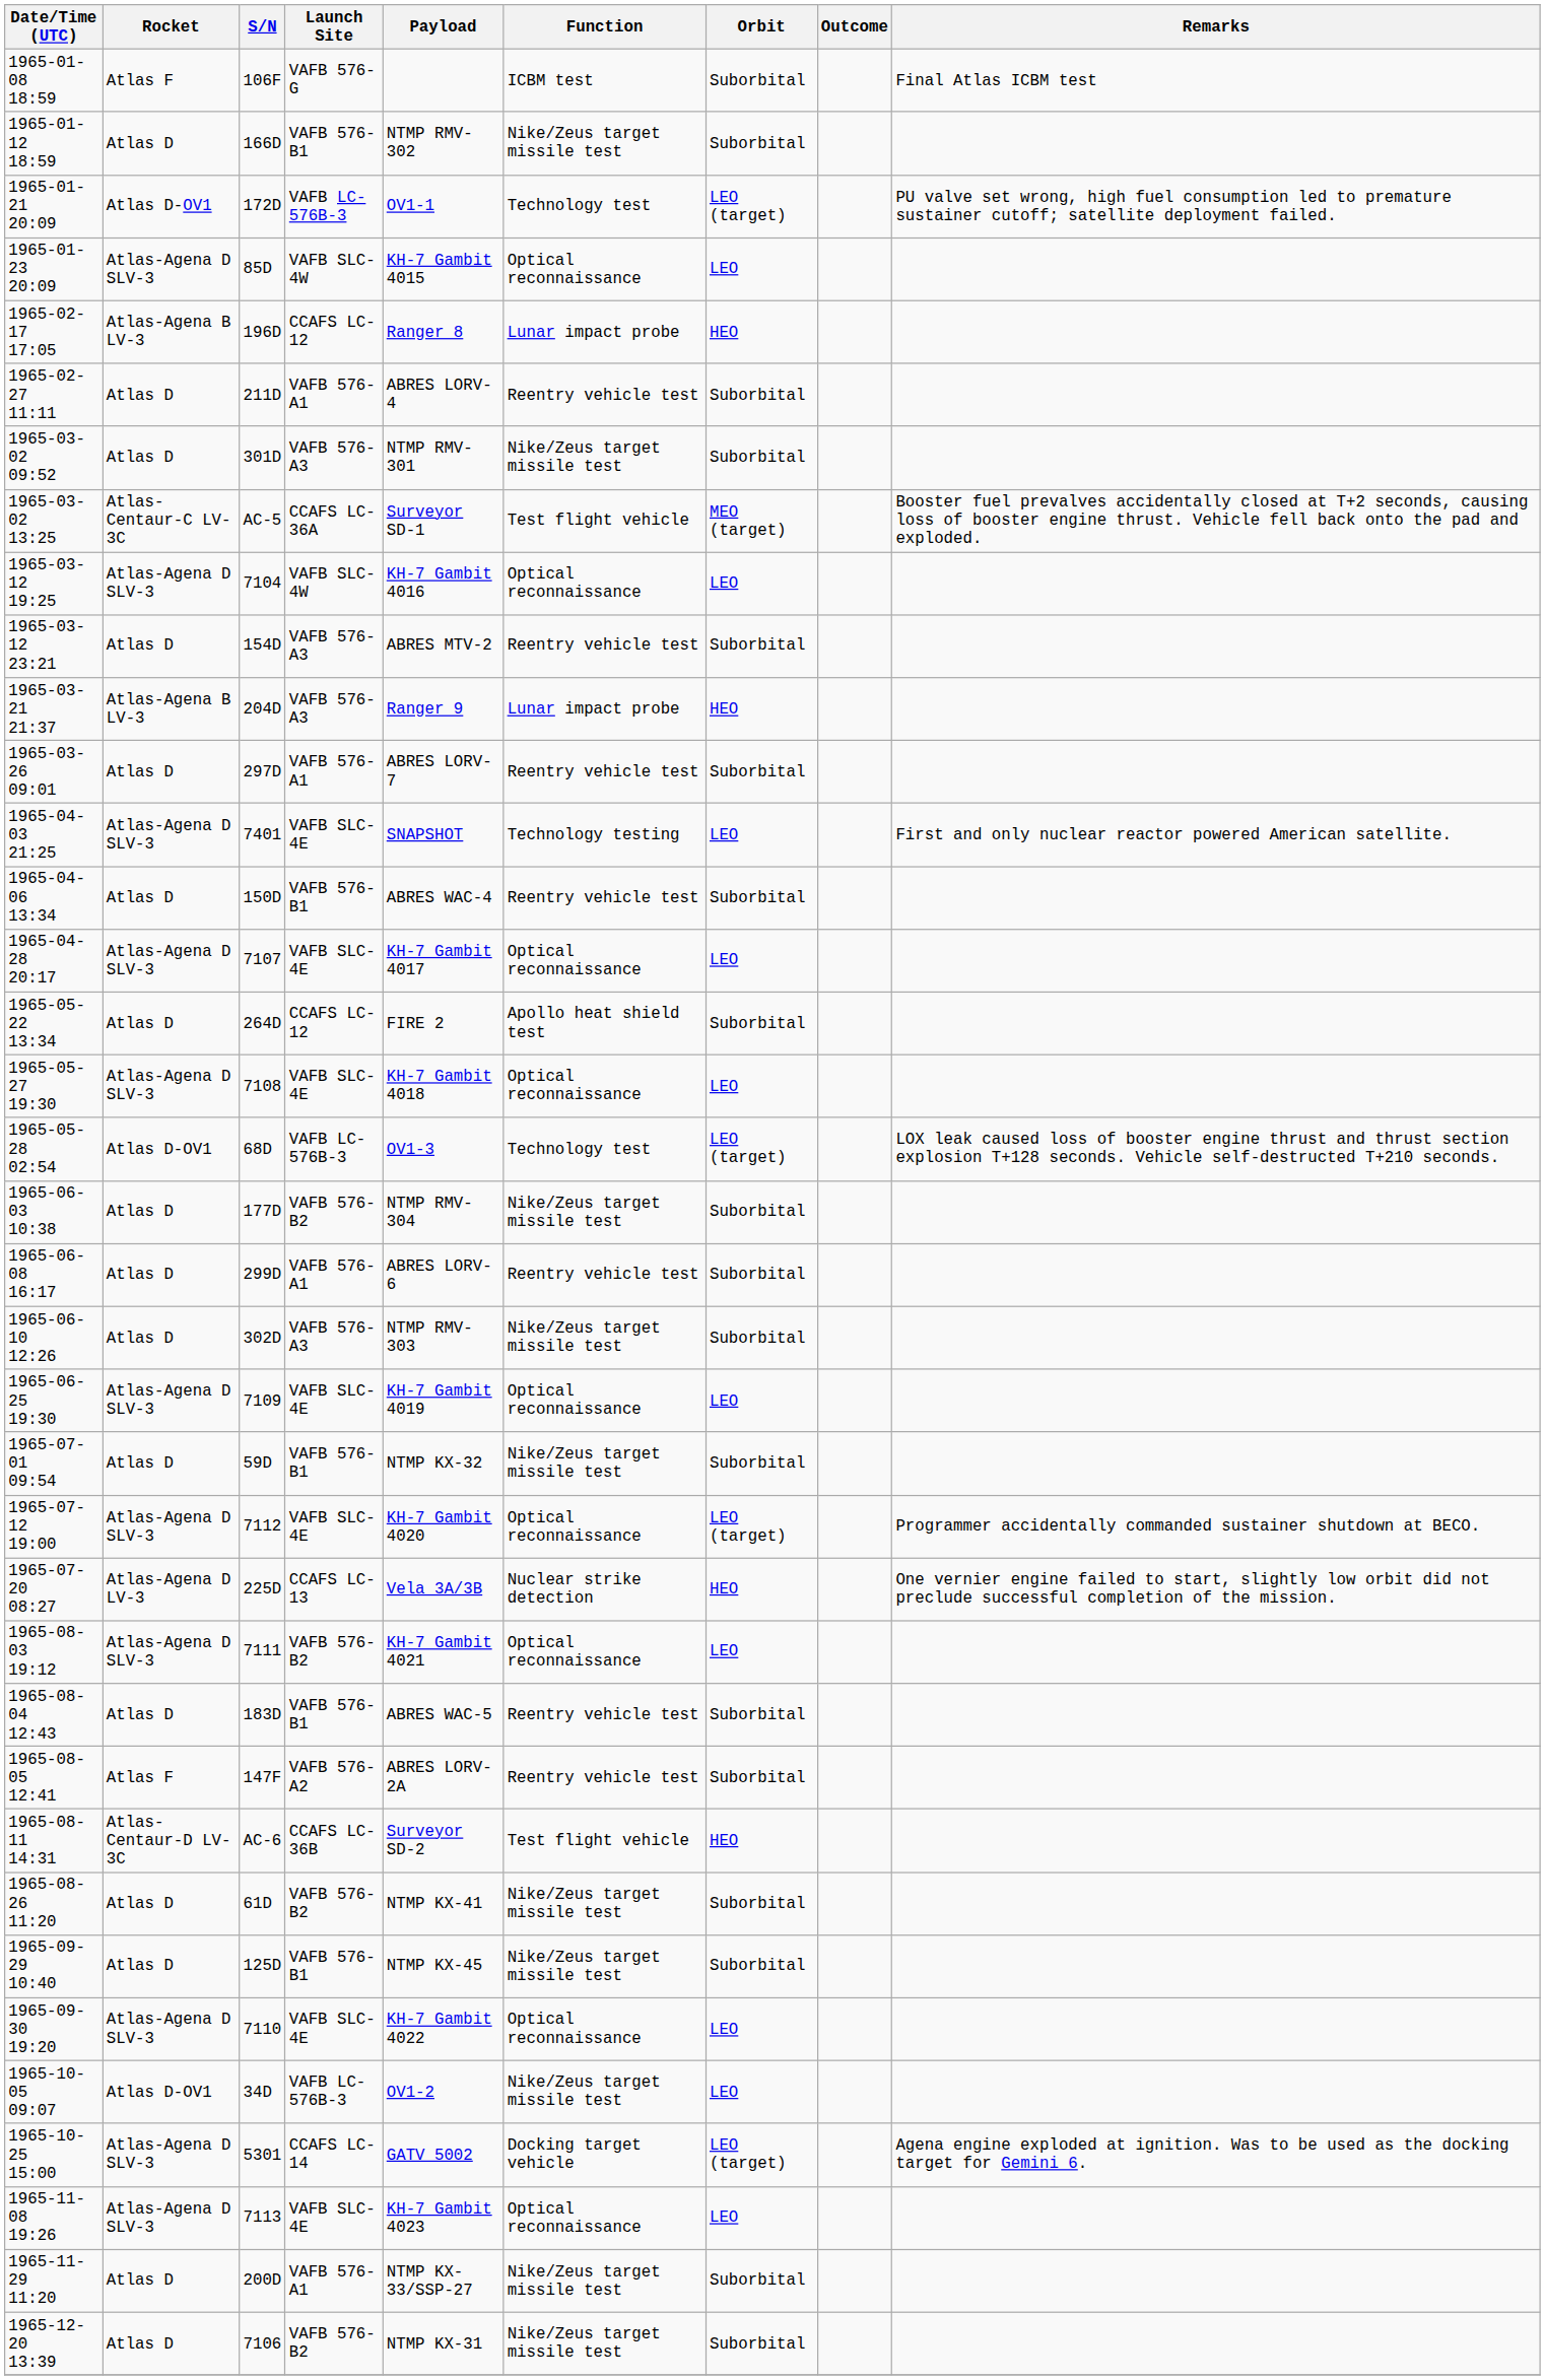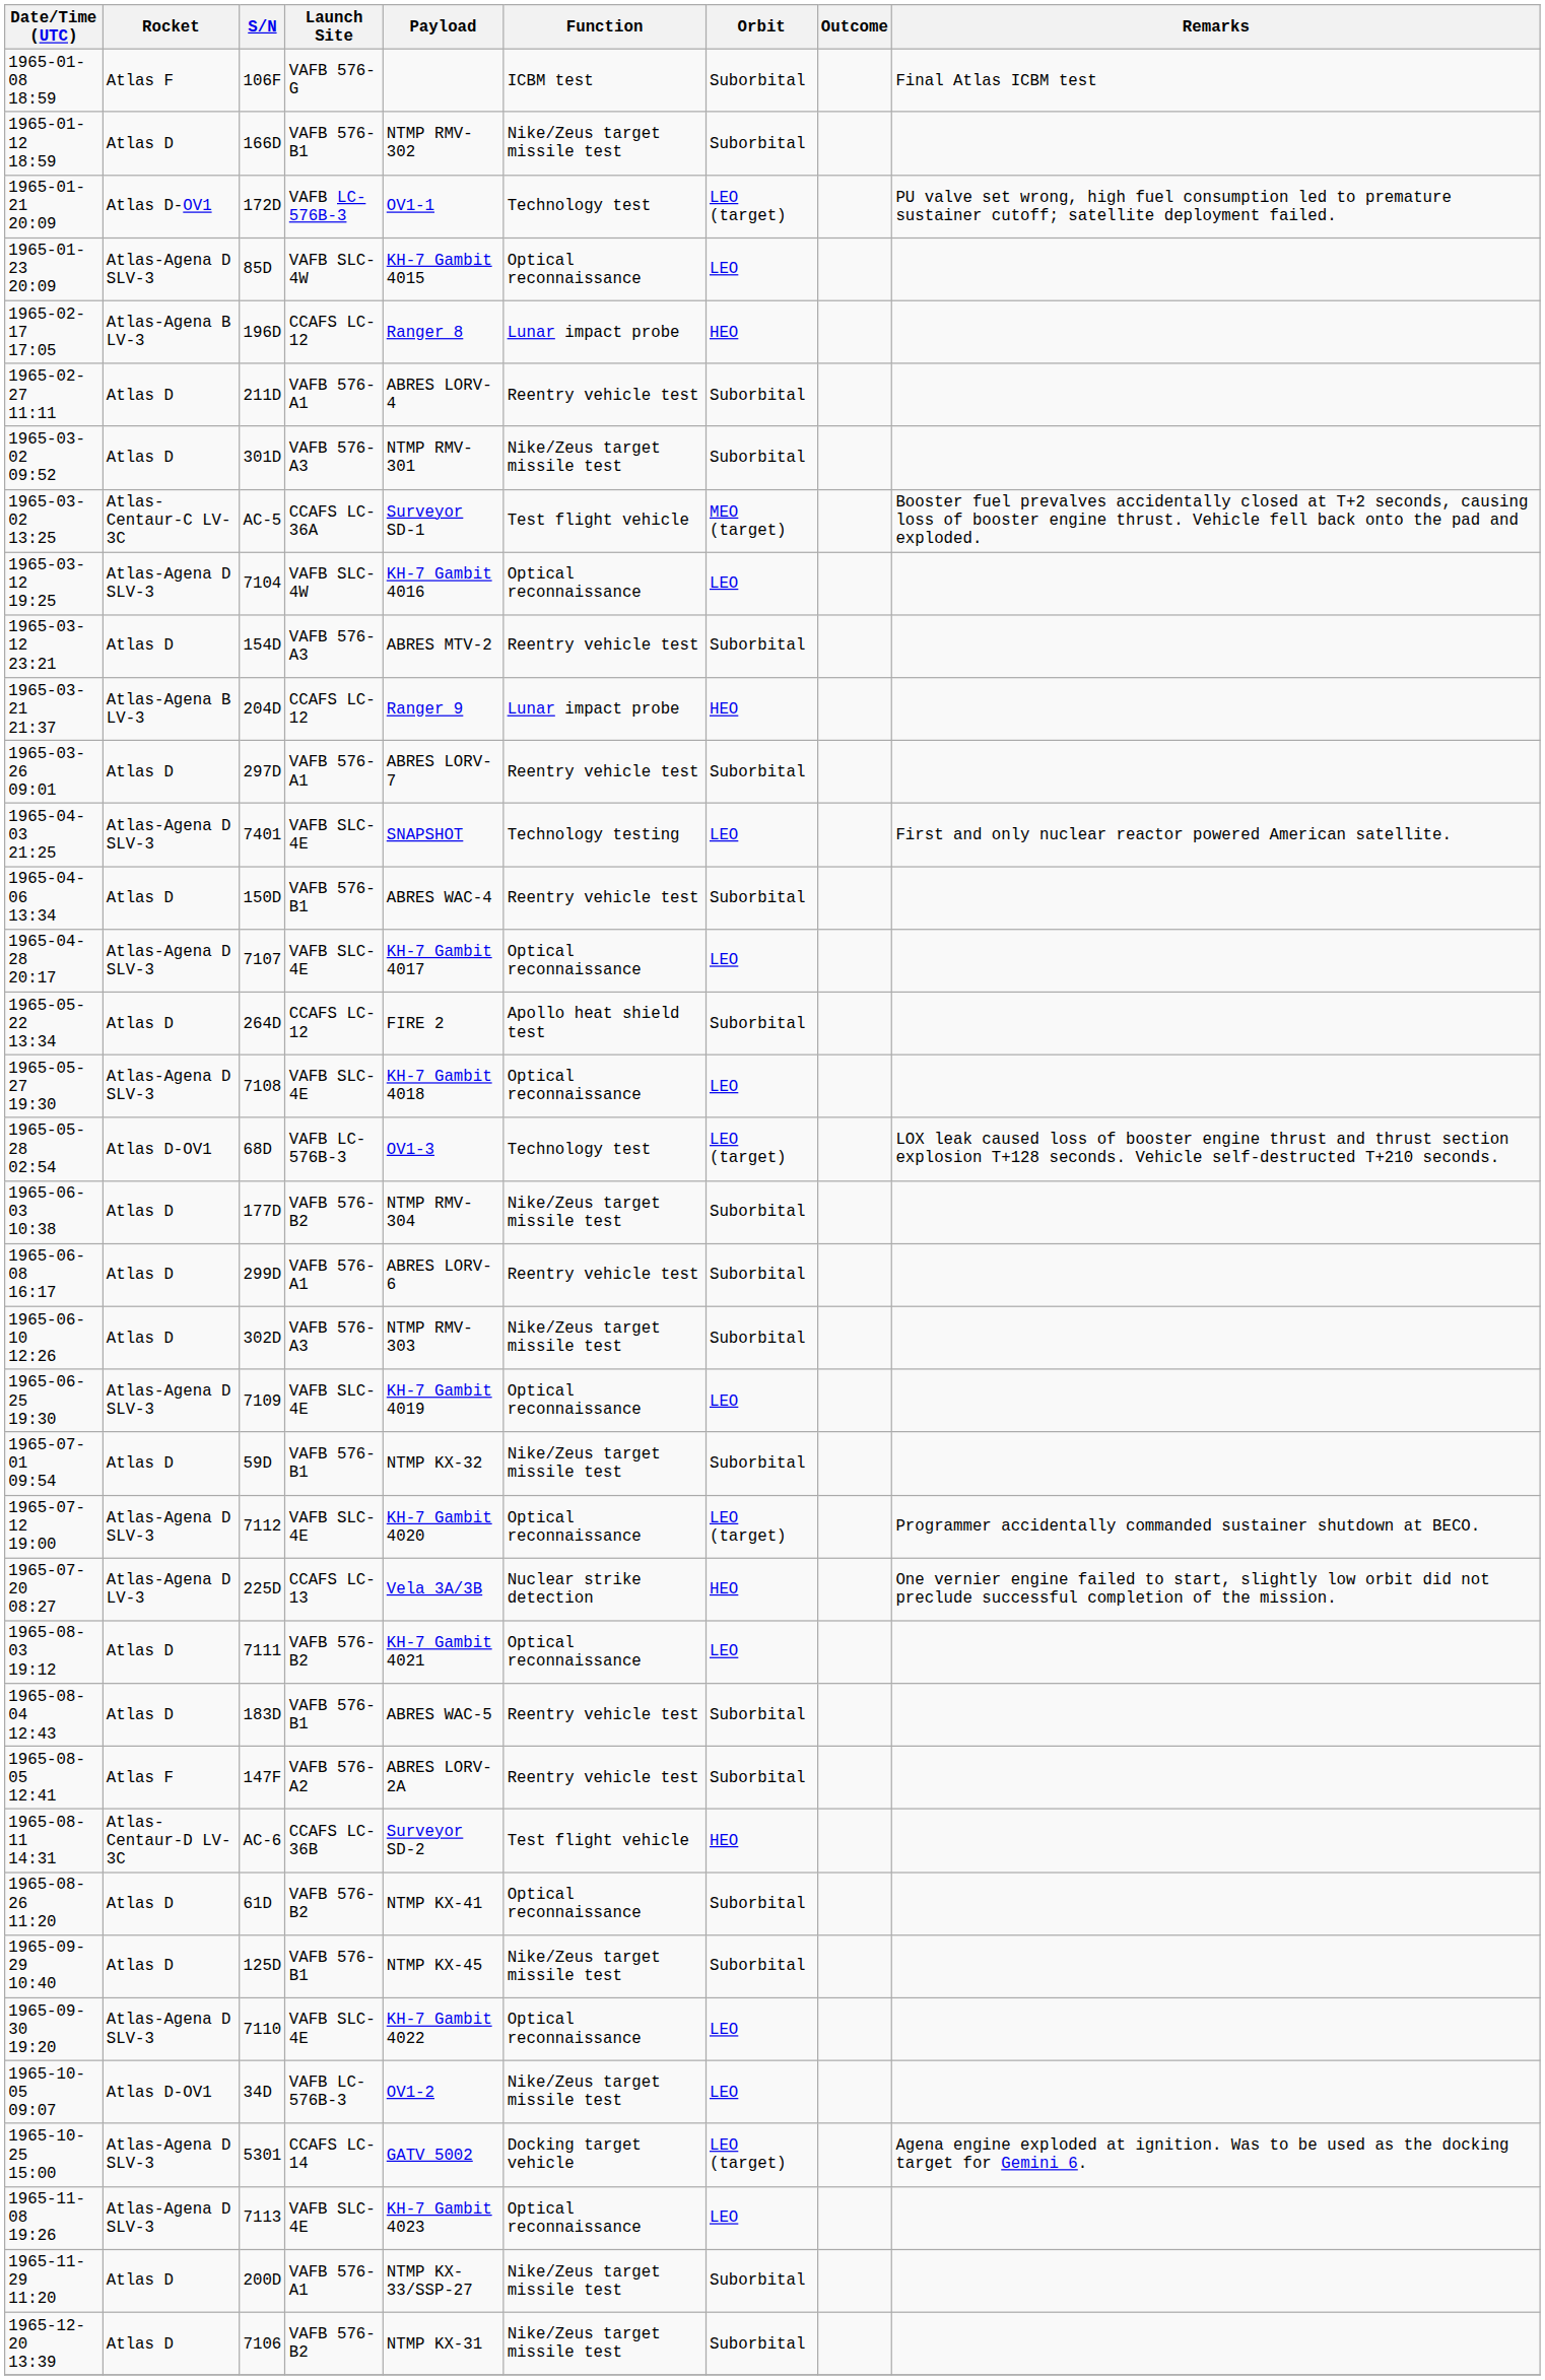 <table class="wikitable" style="margin: 1em 1em 1em 0";>
 <tr>
 <th>Date/Time<br>(<a href='#'>UTC</a>)</th>
 <th>Rocket</th>
 <th><a href='#'>S/N</a></th>
 <th>Launch Site</th>
 <th>Payload</th>
 <th>Function</th>
 <th>Orbit</th>
 <th>Outcome</th>
 <th>Remarks</th>
 </tr>
 <tr>
 <td>1965-01-08<br>18:59</td>
 <td>Atlas F</td>
 <td>106F</td>
 <td>VAFB 576-G</td>
 <td></td>
 <td>ICBM test</td>
 <td>Suborbital</td>
 <td></td>
 <td>Final Atlas ICBM test</td>
 </tr>
 <tr>
 <td>1965-01-12<br>18:59</td>
 <td>Atlas D</td>
 <td>166D</td>
 <td>VAFB 576-B1</td>
 <td>NTMP RMV-302</td>
 <td>Nike/Zeus target missile test</td>
 <td>Suborbital</td>
 <td></td>
 <td></td>
 </tr>
 <tr>
 <td>1965-01-21<br>20:09</td>
 <td>Atlas D-<a href='#'>OV1</a></td>
 <td>172D</td>
 <td>VAFB <a href='#'>LC-576B-3</a></td>
 <td><a href='#'>OV1-1</a></td>
 <td>Technology test</td>
 <td><a href='#'>LEO</a> (target)</td>
 <td></td>
 <td>PU valve set wrong, high fuel consumption led to premature sustainer cutoff; satellite deployment failed.</td>
 </tr>
 <tr>
 <td>1965-01-23<br>20:09</td>
 <td>Atlas-Agena D SLV-3</td>
 <td>85D</td>
 <td>VAFB SLC-4W</td>
 <td><a href='#'>KH-7 Gambit</a> 4015</td>
 <td>Optical reconnaissance</td>
 <td><a href='#'>LEO</a></td>
 <td></td>
 <td></td>
 </tr>
 <tr>
 <td>1965-02-17<br>17:05</td>
 <td>Atlas-Agena B LV-3</td>
 <td>196D</td>
 <td>CCAFS LC-12</td>
 <td><a href='#'>Ranger 8</a></td>
 <td><a href='#'>Lunar</a> impact probe</td>
 <td><a href='#'>HEO</a></td>
 <td></td>
 <td></td>
 </tr>
 <tr>
 <td>1965-02-27<br>11:11</td>
 <td>Atlas D</td>
 <td>211D</td>
 <td>VAFB 576-A1</td>
 <td>ABRES LORV-4</td>
 <td>Reentry vehicle test</td>
 <td>Suborbital</td>
 <td></td>
 <td></td>
 </tr>
 <tr>
 <td>1965-03-02<br>09:52</td>
 <td>Atlas D</td>
 <td>301D</td>
 <td>VAFB 576-A3</td>
 <td>NTMP RMV-301</td>
 <td>Nike/Zeus target missile test</td>
 <td>Suborbital</td>
 <td></td>
 <td></td>
 </tr>
 <tr>
 <td>1965-03-02<br>13:25</td>
 <td>Atlas-Centaur-C LV-3C</td>
 <td>AC-5</td>
 <td>CCAFS LC-36A</td>
 <td><a href='#'>Surveyor</a> SD-1</td>
 <td>Test flight vehicle</td>
 <td><a href='#'>MEO</a> (target)</td>
 <td></td>
 <td>Booster fuel prevalves accidentally closed at T+2 seconds, causing loss of booster engine thrust. Vehicle fell back onto the pad and exploded.</td>
 </tr>
 <tr>
 <td>1965-03-12<br>19:25</td>
 <td>Atlas-Agena D SLV-3</td>
 <td>7104</td>
 <td>VAFB SLC-4W</td>
 <td><a href='#'>KH-7 Gambit</a> 4016</td>
 <td>Optical reconnaissance</td>
 <td><a href='#'>LEO</a></td>
 <td></td>
 <td></td>
 </tr>
 <tr>
 <td>1965-03-12<br>23:21</td>
 <td>Atlas D</td>
 <td>154D</td>
 <td>VAFB 576-A3</td>
 <td>ABRES MTV-2</td>
 <td>Reentry vehicle test</td>
 <td>Suborbital</td>
 <td></td>
 <td></td>
 </tr>
 <tr>
 <td>1965-03-21<br>21:37</td>
 <td>Atlas-Agena B LV-3</td>
 <td>204D</td>
-<td>VAFB 576-A3</td>
+<td>CCAFS LC-12</td>
 <td><a href='#'>Ranger 9</a></td>
 <td><a href='#'>Lunar</a> impact probe</td>
 <td><a href='#'>HEO</a></td>
 <td></td>
 <td></td>
 </tr>
 <tr>
 <td>1965-03-26<br>09:01</td>
 <td>Atlas D</td>
 <td>297D</td>
 <td>VAFB 576-A1</td>
 <td>ABRES LORV-7</td>
 <td>Reentry vehicle test</td>
 <td>Suborbital</td>
 <td></td>
 <td></td>
 </tr>
 <tr>
 <td>1965-04-03<br>21:25</td>
 <td>Atlas-Agena D SLV-3</td>
 <td>7401</td>
 <td>VAFB SLC-4E</td>
 <td><a href='#'>SNAPSHOT</a></td>
 <td>Technology testing</td>
 <td><a href='#'>LEO</a></td>
 <td></td>
 <td>First and only nuclear reactor powered American satellite.</td>
 </tr>
 <tr>
 <td>1965-04-06<br>13:34</td>
 <td>Atlas D</td>
 <td>150D</td>
 <td>VAFB 576-B1</td>
 <td>ABRES WAC-4</td>
 <td>Reentry vehicle test</td>
 <td>Suborbital</td>
 <td></td>
 <td></td>
 </tr>
 <tr>
 <td>1965-04-28<br>20:17</td>
 <td>Atlas-Agena D SLV-3</td>
 <td>7107</td>
 <td>VAFB SLC-4E</td>
 <td><a href='#'>KH-7 Gambit</a> 4017</td>
 <td>Optical reconnaissance</td>
 <td><a href='#'>LEO</a></td>
 <td></td>
 <td></td>
 </tr>
 <tr>
 <td>1965-05-22<br>13:34</td>
 <td>Atlas D</td>
 <td>264D</td>
 <td>CCAFS LC-12</td>
 <td>FIRE 2</td>
 <td>Apollo heat shield test</td>
 <td>Suborbital</td>
 <td></td>
 <td></td>
 </tr>
 <tr>
 <td>1965-05-27<br>19:30</td>
 <td>Atlas-Agena D SLV-3</td>
 <td>7108</td>
 <td>VAFB SLC-4E</td>
 <td><a href='#'>KH-7 Gambit</a> 4018</td>
 <td>Optical reconnaissance</td>
 <td><a href='#'>LEO</a></td>
 <td></td>
 <td></td>
 </tr>
 <tr>
 <td>1965-05-28<br>02:54</td>
 <td>Atlas D-OV1</td>
 <td>68D</td>
 <td>VAFB LC-576B-3</td>
 <td><a href='#'>OV1-3</a></td>
 <td>Technology test</td>
 <td><a href='#'>LEO</a> (target)</td>
 <td></td>
 <td>LOX leak caused loss of booster engine thrust and thrust section explosion T+128 seconds. Vehicle self-destructed T+210 seconds.</td>
 </tr>
 <tr>
 <td>1965-06-03<br>10:38</td>
 <td>Atlas D</td>
 <td>177D</td>
 <td>VAFB 576-B2</td>
 <td>NTMP RMV-304</td>
 <td>Nike/Zeus target missile test</td>
 <td>Suborbital</td>
 <td></td>
 <td></td>
 </tr>
 <tr>
 <td>1965-06-08<br>16:17</td>
 <td>Atlas D</td>
 <td>299D</td>
 <td>VAFB 576-A1</td>
 <td>ABRES LORV-6</td>
 <td>Reentry vehicle test</td>
 <td>Suborbital</td>
 <td></td>
 <td></td>
 </tr>
 <tr>
 <td>1965-06-10<br>12:26</td>
 <td>Atlas D</td>
 <td>302D</td>
 <td>VAFB 576-A3</td>
 <td>NTMP RMV-303</td>
 <td>Nike/Zeus target missile test</td>
 <td>Suborbital</td>
 <td></td>
 <td></td>
 </tr>
 <tr>
 <td>1965-06-25<br>19:30</td>
 <td>Atlas-Agena D SLV-3</td>
 <td>7109</td>
 <td>VAFB SLC-4E</td>
 <td><a href='#'>KH-7 Gambit</a> 4019</td>
 <td>Optical reconnaissance</td>
 <td><a href='#'>LEO</a></td>
 <td></td>
 <td></td>
 </tr>
 <tr>
 <td>1965-07-01<br>09:54</td>
 <td>Atlas D</td>
 <td>59D</td>
 <td>VAFB 576-B1</td>
 <td>NTMP KX-32</td>
 <td>Nike/Zeus target missile test</td>
 <td>Suborbital</td>
 <td></td>
 <td></td>
 </tr>
 <tr>
 <td>1965-07-12<br>19:00</td>
 <td>Atlas-Agena D SLV-3</td>
 <td>7112</td>
 <td>VAFB SLC-4E</td>
 <td><a href='#'>KH-7 Gambit</a> 4020</td>
 <td>Optical reconnaissance</td>
 <td><a href='#'>LEO</a> (target)</td>
 <td></td>
 <td>Programmer accidentally commanded sustainer shutdown at BECO.</td>
 </tr>
 <tr>
 <td>1965-07-20<br>08:27</td>
 <td>Atlas-Agena D LV-3</td>
 <td>225D</td>
 <td>CCAFS LC-13</td>
 <td><a href='#'>Vela 3A/3B</a></td>
 <td>Nuclear strike detection</td>
 <td><a href='#'>HEO</a></td>
 <td></td>
 <td>One vernier engine failed to start, slightly low orbit did not preclude successful completion of the mission.</td>
 </tr>
 <tr>
 <td>1965-08-03<br>19:12</td>
-<td>Atlas-Agena D SLV-3</td>
+<td>Atlas D</td>
 <td>7111</td>
 <td>VAFB 576-B2</td>
 <td><a href='#'>KH-7 Gambit</a> 4021</td>
 <td>Optical reconnaissance</td>
 <td><a href='#'>LEO</a></td>
 <td></td>
 <td></td>
 </tr>
 <tr>
 <td>1965-08-04<br>12:43</td>
 <td>Atlas D</td>
 <td>183D</td>
 <td>VAFB 576-B1</td>
 <td>ABRES WAC-5</td>
 <td>Reentry vehicle test</td>
 <td>Suborbital</td>
 <td></td>
 <td></td>
 </tr>
 <tr>
 <td>1965-08-05<br>12:41</td>
 <td>Atlas F</td>
 <td>147F</td>
 <td>VAFB 576-A2</td>
 <td>ABRES LORV-2A</td>
 <td>Reentry vehicle test</td>
 <td>Suborbital</td>
 <td></td>
 <td></td>
 </tr>
 <tr>
 <td>1965-08-11<br>14:31</td>
 <td>Atlas-Centaur-D LV-3C</td>
 <td>AC-6</td>
 <td>CCAFS LC-36B</td>
 <td><a href='#'>Surveyor</a> SD-2</td>
 <td>Test flight vehicle</td>
 <td><a href='#'>HEO</a></td>
 <td></td>
 <td></td>
 </tr>
 <tr>
 <td>1965-08-26<br>11:20</td>
 <td>Atlas D</td>
 <td>61D</td>
 <td>VAFB 576-B2</td>
 <td>NTMP KX-41</td>
-<td>Nike/Zeus target missile test</td>
+<td>Optical reconnaissance</td>
 <td>Suborbital</td>
 <td></td>
 <td></td>
 </tr>
 <tr>
 <td>1965-09-29<br>10:40</td>
 <td>Atlas D</td>
 <td>125D</td>
 <td>VAFB 576-B1</td>
 <td>NTMP KX-45</td>
 <td>Nike/Zeus target missile test</td>
 <td>Suborbital</td>
 <td></td>
 <td></td>
 </tr>
 <tr>
 <td>1965-09-30<br>19:20</td>
 <td>Atlas-Agena D SLV-3</td>
 <td>7110</td>
 <td>VAFB SLC-4E</td>
 <td><a href='#'>KH-7 Gambit</a> 4022</td>
 <td>Optical reconnaissance</td>
 <td><a href='#'>LEO</a></td>
 <td></td>
 <td></td>
 </tr>
 <tr>
 <td>1965-10-05<br>09:07</td>
 <td>Atlas D-OV1</td>
 <td>34D</td>
 <td>VAFB LC-576B-3</td>
 <td><a href='#'>OV1-2</a></td>
 <td>Nike/Zeus target missile test</td>
 <td><a href='#'>LEO</a></td>
 <td></td>
 <td></td>
 </tr>
 <tr>
 <td>1965-10-25<br>15:00</td>
 <td>Atlas-Agena D SLV-3</td>
 <td>5301</td>
 <td>CCAFS LC-14</td>
 <td><a href='#'>GATV 5002</a></td>
 <td>Docking target vehicle</td>
 <td><a href='#'>LEO</a> (target)</td>
 <td></td>
 <td>Agena engine exploded at ignition. Was to be used as the docking target for <a href='#'>Gemini 6</a>.</td>
 </tr>
 <tr>
 <td>1965-11-08<br>19:26</td>
 <td>Atlas-Agena D SLV-3</td>
 <td>7113</td>
 <td>VAFB SLC-4E</td>
 <td><a href='#'>KH-7 Gambit</a> 4023</td>
 <td>Optical reconnaissance</td>
 <td><a href='#'>LEO</a></td>
 <td></td>
 <td></td>
 </tr>
 <tr>
 <td>1965-11-29<br>11:20</td>
 <td>Atlas D</td>
 <td>200D</td>
 <td>VAFB 576-A1</td>
 <td>NTMP KX-33/SSP-27</td>
 <td>Nike/Zeus target missile test</td>
 <td>Suborbital</td>
 <td></td>
 <td></td>
 </tr>
 <tr>
 <td>1965-12-20<br>13:39</td>
 <td>Atlas D</td>
 <td>7106</td>
 <td>VAFB 576-B2</td>
 <td>NTMP KX-31</td>
 <td>Nike/Zeus target missile test</td>
 <td>Suborbital</td>
 <td></td>
 <td></td>
 </tr>
 <tr>
 </tr>
 </table>
